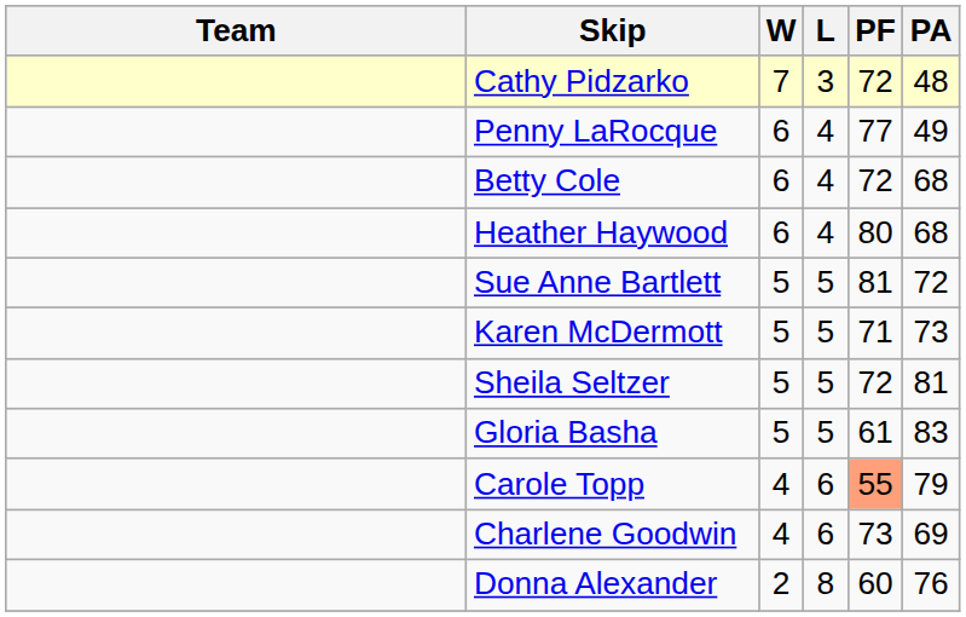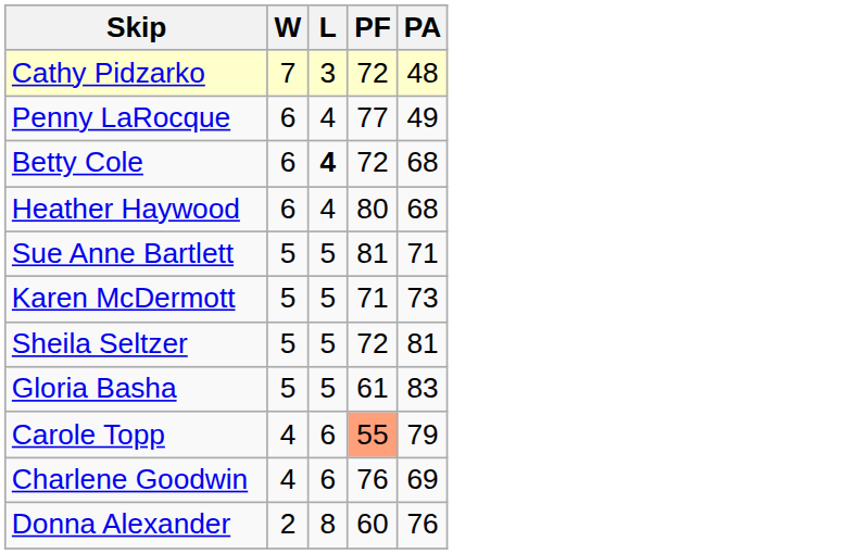 <table class="wikitable" style="text-align: center;">
 <tr>
-<th bgcolor="#efefef" width="225">Team</th>
 <th bgcolor="#efefef" width="140">Skip</th>
 <th bgcolor="#efefef" width="15">W</th>
 <th bgcolor="#efefef" width="15">L</th>
 <th bgcolor="#efefef" width="15">PF</th>
 <th bgcolor="#efefef" width="15">PA</th>
 </tr>
 <tr bgcolor="#ffffcc">
-<td style="text-align: left;"></td>
 <td style="text-align: left;"><a href='#'>Cathy Pidzarko</a></td>
 <td>7</td>
 <td>3</td>
 <td>72</td>
 <td>48</td>
 </tr>
 <tr>
-<td style="text-align: left;"></td>
 <td style="text-align: left;"><a href='#'>Penny LaRocque</a></td>
 <td>6</td>
 <td>4</td>
 <td>77</td>
 <td>49</td>
 </tr>
 <tr>
-<td style="text-align: left;"></td>
 <td style="text-align: left;"><a href='#'>Betty Cole</a></td>
 <td>6</td>
-<td>4</td>
+<td><strong>4</strong></td>
 <td>72</td>
 <td>68</td>
 </tr>
 <tr>
-<td style="text-align: left;"></td>
 <td style="text-align: left;"><a href='#'>Heather Haywood</a></td>
 <td>6</td>
 <td>4</td>
 <td>80</td>
 <td>68</td>
 </tr>
 <tr>
-<td style="text-align: left;"></td>
 <td style="text-align: left;"><a href='#'>Sue Anne Bartlett</a></td>
 <td>5</td>
 <td>5</td>
 <td>81</td>
-<td>72</td>
+<td>71</td>
 </tr>
 <tr>
-<td style="text-align: left;"></td>
 <td style="text-align: left;"><a href='#'>Karen McDermott</a></td>
 <td>5</td>
 <td>5</td>
 <td>71</td>
 <td>73</td>
 </tr>
 <tr>
-<td style="text-align: left;"></td>
 <td style="text-align: left;"><a href='#'>Sheila Seltzer</a></td>
 <td>5</td>
 <td>5</td>
 <td>72</td>
 <td>81</td>
 </tr>
 <tr>
-<td style="text-align: left;"></td>
 <td style="text-align: left;"><a href='#'>Gloria Basha</a></td>
 <td>5</td>
 <td>5</td>
 <td>61</td>
 <td>83</td>
 </tr>
 <tr>
-<td style="text-align: left;"></td>
 <td style="text-align: left;"><a href='#'>Carole Topp</a></td>
 <td>4</td>
 <td>6</td>
 <td style="background: lightsalmon;">55</td>
 <td>79</td>
 </tr>
 <tr>
-<td style="text-align: left;"></td>
 <td style="text-align: left;"><a href='#'>Charlene Goodwin</a></td>
 <td>4</td>
 <td>6</td>
-<td>73</td>
+<td>76</td>
 <td>69</td>
 </tr>
 <tr>
-<td style="text-align: left;"></td>
 <td style="text-align: left;"><a href='#'>Donna Alexander</a></td>
 <td>2</td>
 <td>8</td>
 <td>60</td>
 <td>76</td>
 </tr>
 </table>
